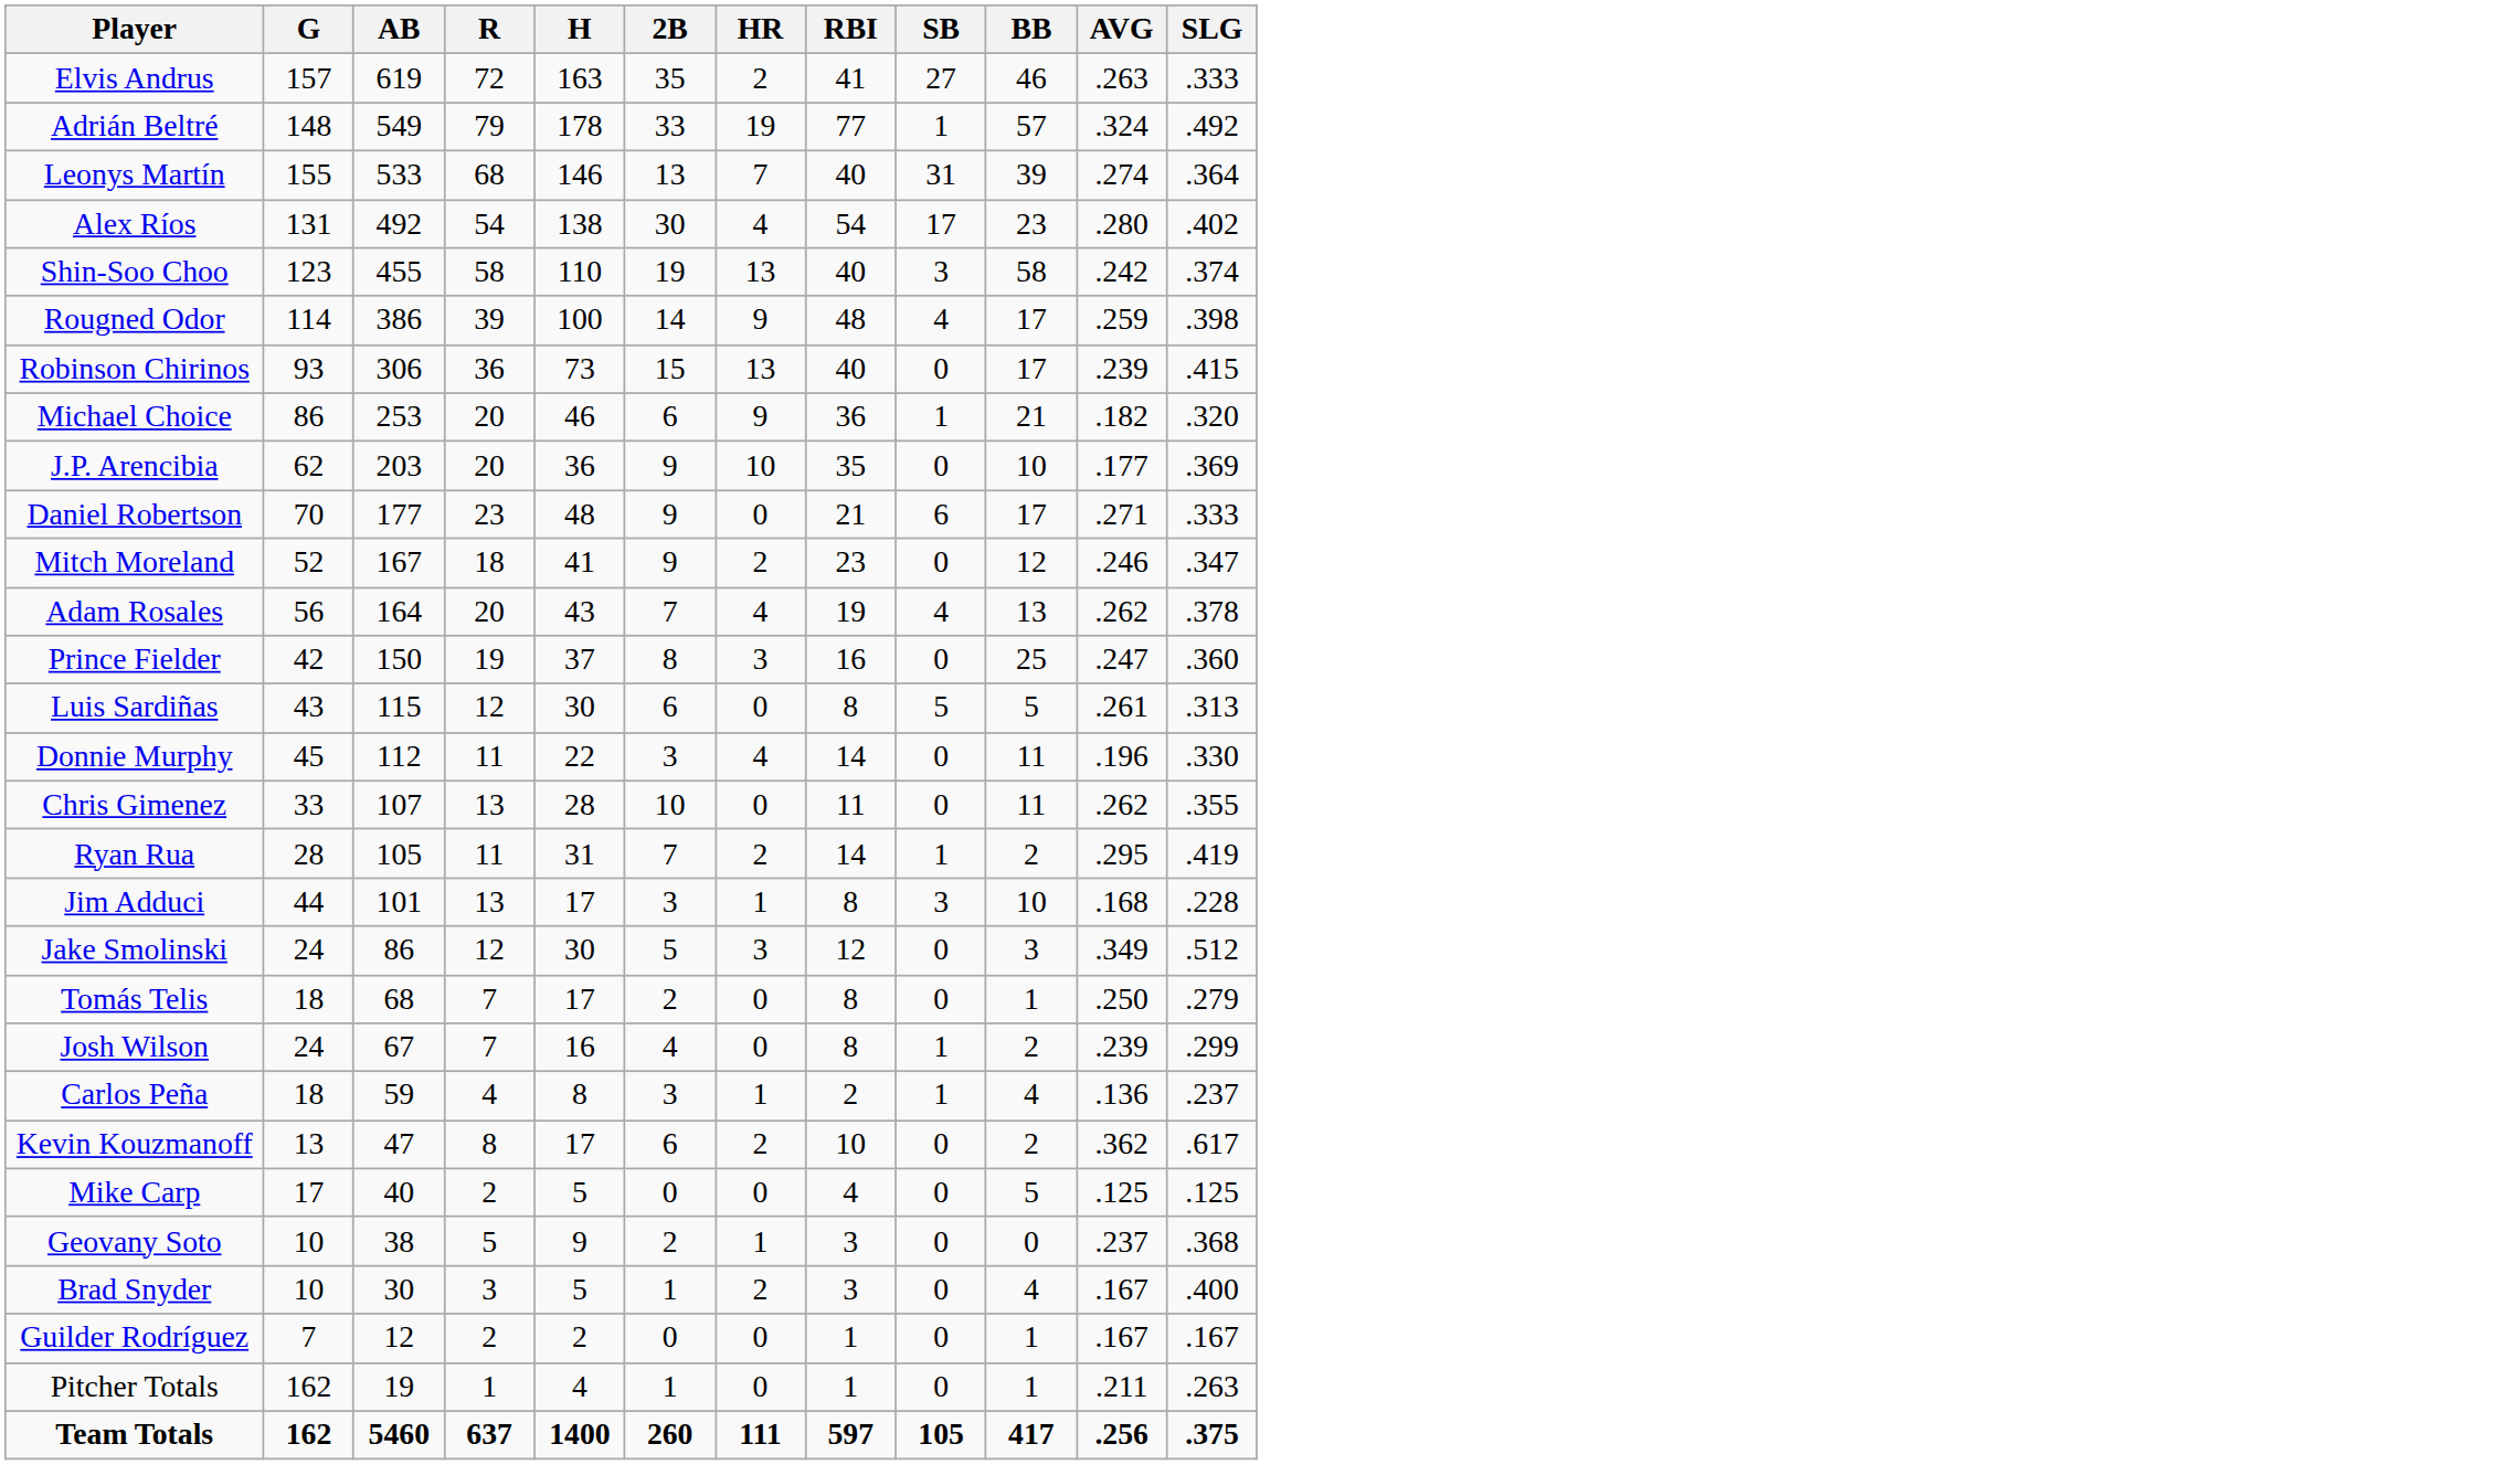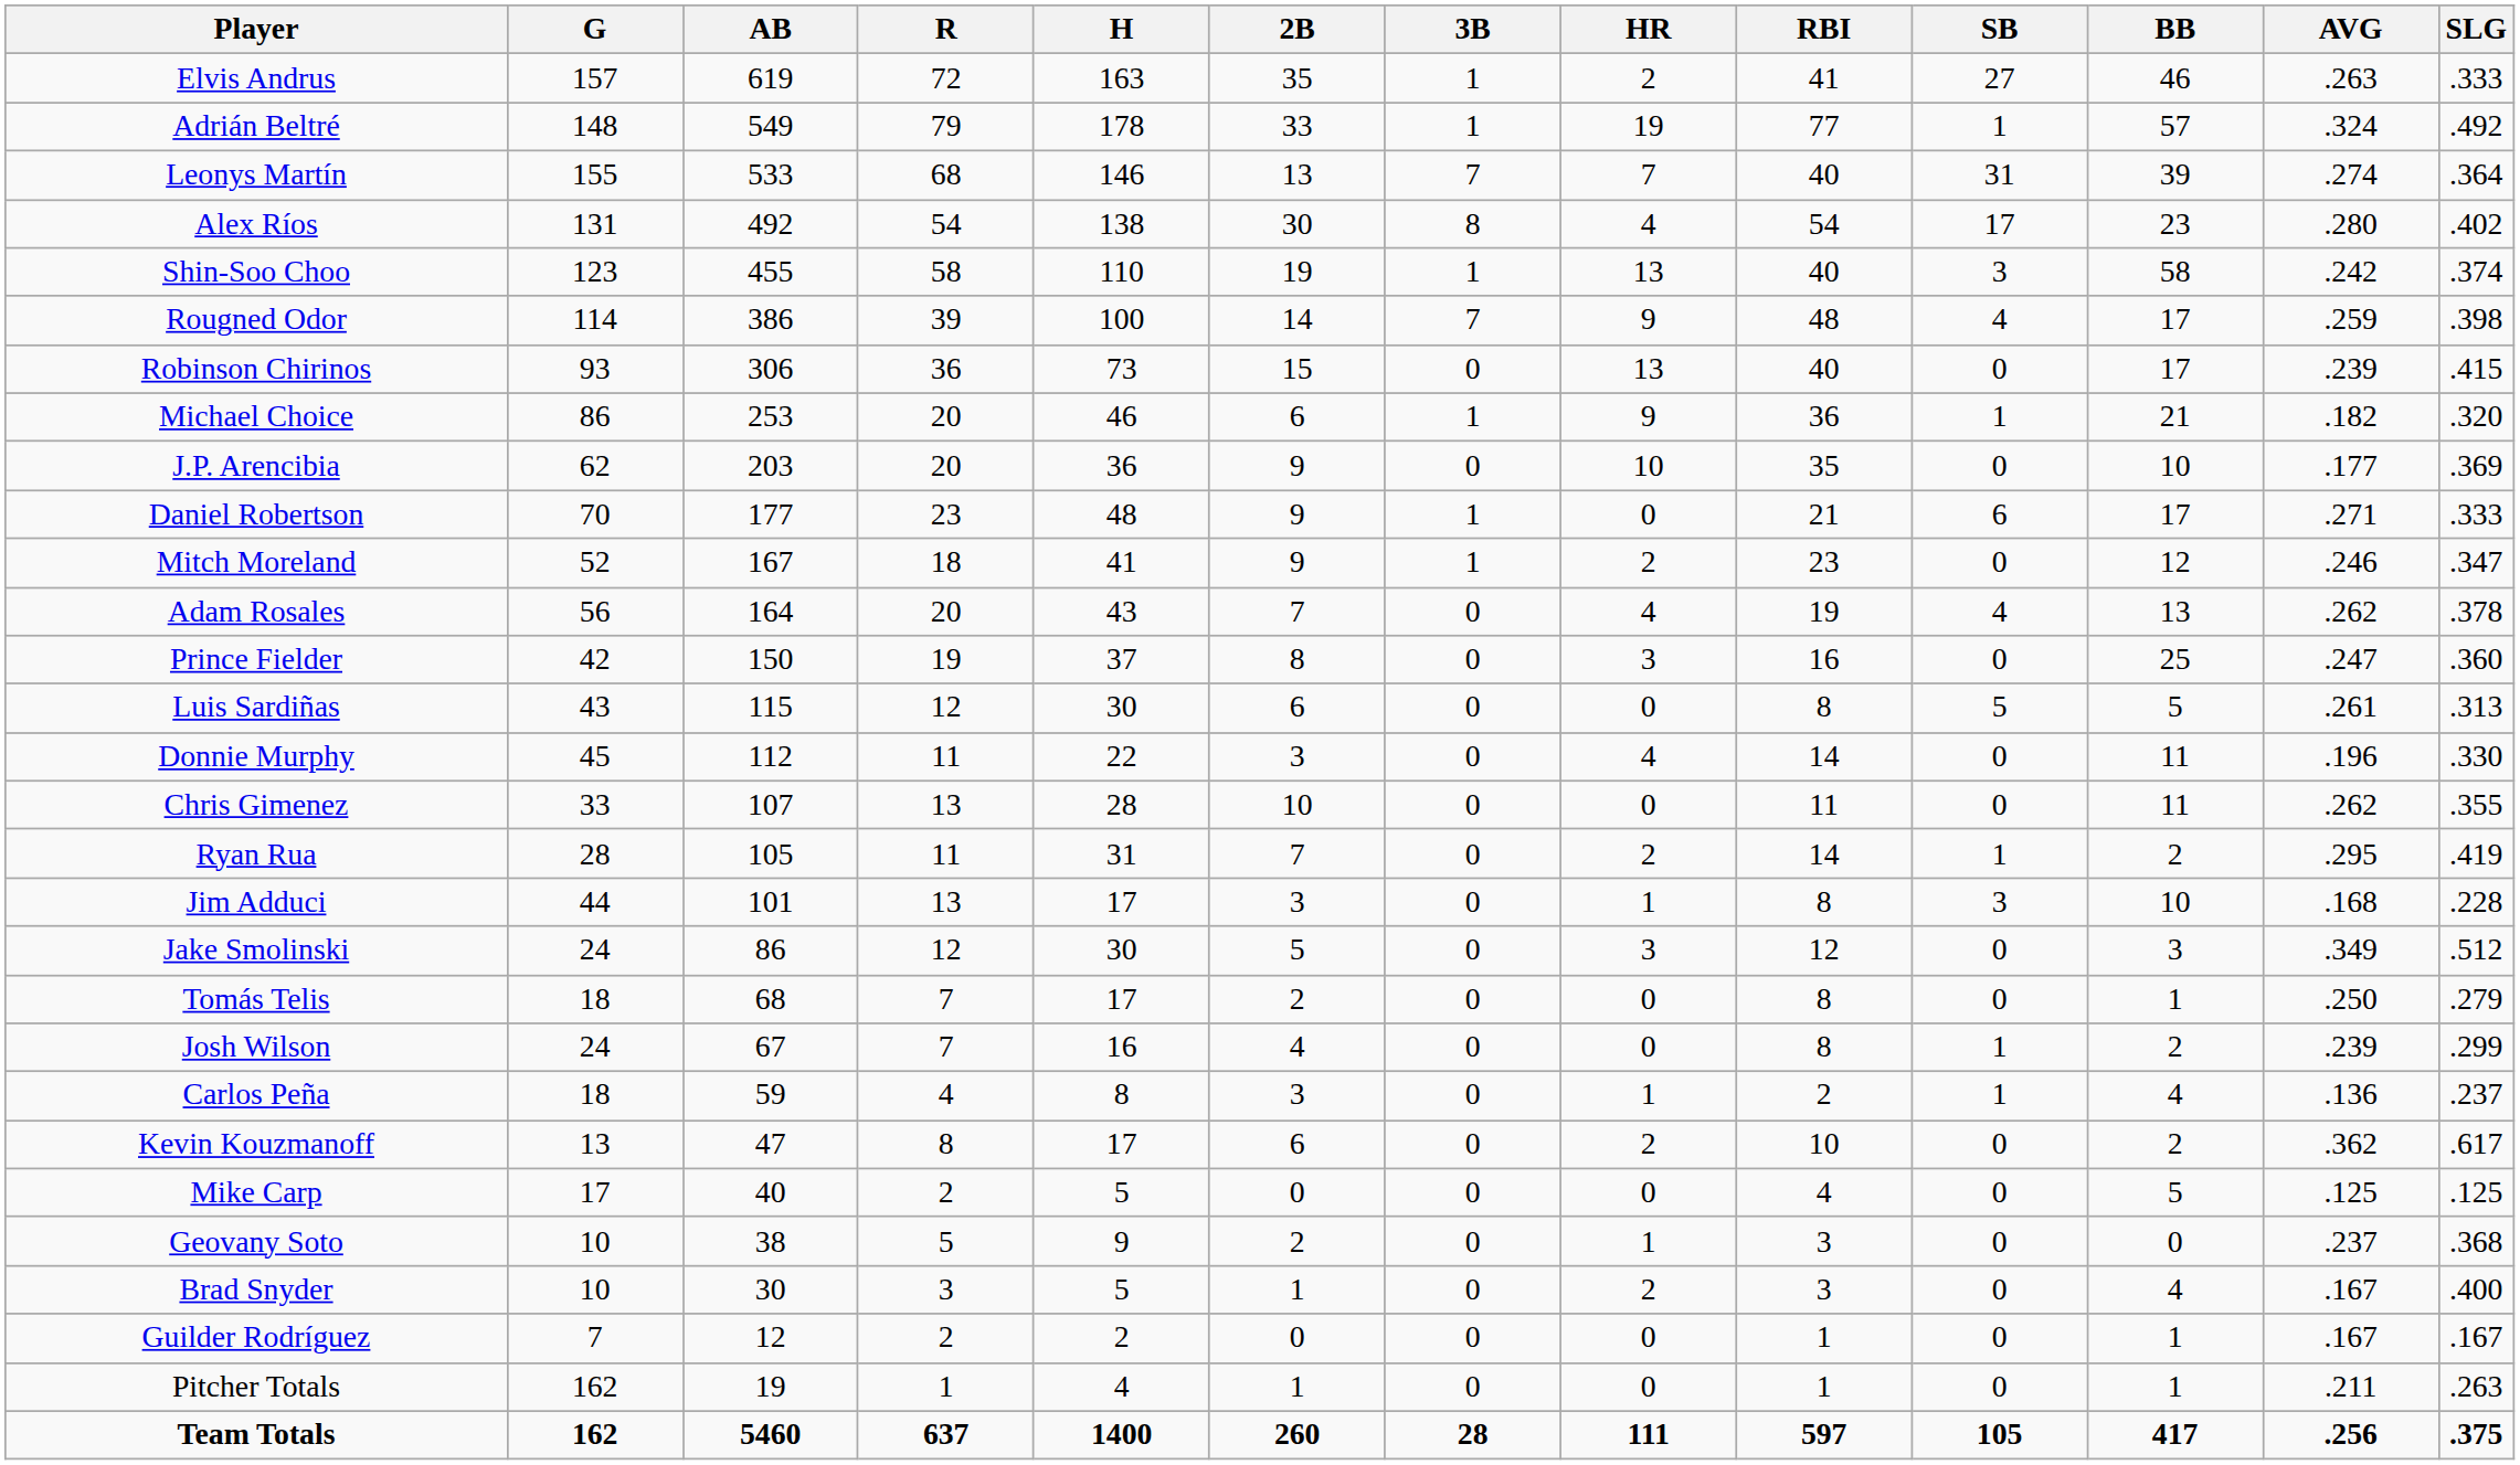 <table class=wikitable style="text-align:center">
 <tr>
 <th bgcolor=#DDDDFF; width="20%">Player</th>
 <th bgcolor=#DDDDFF; width="7%">G</th>
 <th bgcolor=#DDDDFF; width="7%">AB</th>
 <th bgcolor=#DDDDFF; width="7%">R</th>
 <th bgcolor=#DDDDFF; width="7%">H</th>
 <th bgcolor=#DDDDFF; width="7%">2B</th>
+<th bgcolor=#DDDDFF; width="7%">3B</th>
 <th bgcolor=#DDDDFF; width="7%">HR</th>
 <th bgcolor=#DDDDFF; width="7%">RBI</th>
 <th bgcolor=#DDDDFF; width="7%">SB</th>
 <th bgcolor=#DDDDFF; width="7%">BB</th>
 <th bgcolor=#DDDDFF; width="7%">AVG</th>
 <th bgcolor=#DDDDFF; width="7%">SLG</th>
 </tr>
 <tr>
 <td><a href='#'>Elvis Andrus</a></td>
 <td>157</td>
 <td>619</td>
 <td>72</td>
 <td>163</td>
 <td>35</td>
+<td>1</td>
 <td>2</td>
 <td>41</td>
 <td>27</td>
 <td>46</td>
 <td>.263</td>
 <td>.333</td>
 </tr>
 <tr>
 <td><a href='#'>Adrián Beltré</a></td>
 <td>148</td>
 <td>549</td>
 <td>79</td>
 <td>178</td>
 <td>33</td>
+<td>1</td>
 <td>19</td>
 <td>77</td>
 <td>1</td>
 <td>57</td>
 <td>.324</td>
 <td>.492</td>
 </tr>
 <tr>
 <td><a href='#'>Leonys Martín</a></td>
 <td>155</td>
 <td>533</td>
 <td>68</td>
 <td>146</td>
 <td>13</td>
 <td>7</td>
+<td>7</td>
 <td>40</td>
 <td>31</td>
 <td>39</td>
 <td>.274</td>
 <td>.364</td>
 </tr>
 <tr>
 <td><a href='#'>Alex Ríos</a></td>
 <td>131</td>
 <td>492</td>
 <td>54</td>
 <td>138</td>
 <td>30</td>
+<td>8</td>
 <td>4</td>
 <td>54</td>
 <td>17</td>
 <td>23</td>
 <td>.280</td>
 <td>.402</td>
 </tr>
 <tr>
 <td><a href='#'>Shin-Soo Choo</a></td>
 <td>123</td>
 <td>455</td>
 <td>58</td>
 <td>110</td>
 <td>19</td>
+<td>1</td>
 <td>13</td>
 <td>40</td>
 <td>3</td>
 <td>58</td>
 <td>.242</td>
 <td>.374</td>
 </tr>
 <tr>
 <td><a href='#'>Rougned Odor</a></td>
 <td>114</td>
 <td>386</td>
 <td>39</td>
 <td>100</td>
 <td>14</td>
+<td>7</td>
 <td>9</td>
 <td>48</td>
 <td>4</td>
 <td>17</td>
 <td>.259</td>
 <td>.398</td>
 </tr>
 <tr>
 <td><a href='#'>Robinson Chirinos</a></td>
 <td>93</td>
 <td>306</td>
 <td>36</td>
 <td>73</td>
 <td>15</td>
+<td>0</td>
 <td>13</td>
 <td>40</td>
 <td>0</td>
 <td>17</td>
 <td>.239</td>
 <td>.415</td>
 </tr>
 <tr>
 <td><a href='#'>Michael Choice</a></td>
 <td>86</td>
 <td>253</td>
 <td>20</td>
 <td>46</td>
 <td>6</td>
+<td>1</td>
 <td>9</td>
 <td>36</td>
 <td>1</td>
 <td>21</td>
 <td>.182</td>
 <td>.320</td>
 </tr>
 <tr>
 <td><a href='#'>J.P. Arencibia</a></td>
 <td>62</td>
 <td>203</td>
 <td>20</td>
 <td>36</td>
 <td>9</td>
+<td>0</td>
 <td>10</td>
 <td>35</td>
 <td>0</td>
 <td>10</td>
 <td>.177</td>
 <td>.369</td>
 </tr>
 <tr>
 <td><a href='#'>Daniel Robertson</a></td>
 <td>70</td>
 <td>177</td>
 <td>23</td>
 <td>48</td>
 <td>9</td>
+<td>1</td>
 <td>0</td>
 <td>21</td>
 <td>6</td>
 <td>17</td>
 <td>.271</td>
 <td>.333</td>
 </tr>
 <tr>
 <td><a href='#'>Mitch Moreland</a></td>
 <td>52</td>
 <td>167</td>
 <td>18</td>
 <td>41</td>
 <td>9</td>
+<td>1</td>
 <td>2</td>
 <td>23</td>
 <td>0</td>
 <td>12</td>
 <td>.246</td>
 <td>.347</td>
 </tr>
 <tr>
 <td><a href='#'>Adam Rosales</a></td>
 <td>56</td>
 <td>164</td>
 <td>20</td>
 <td>43</td>
 <td>7</td>
+<td>0</td>
 <td>4</td>
 <td>19</td>
 <td>4</td>
 <td>13</td>
 <td>.262</td>
 <td>.378</td>
 </tr>
 <tr>
 <td><a href='#'>Prince Fielder</a></td>
 <td>42</td>
 <td>150</td>
 <td>19</td>
 <td>37</td>
 <td>8</td>
+<td>0</td>
 <td>3</td>
 <td>16</td>
 <td>0</td>
 <td>25</td>
 <td>.247</td>
 <td>.360</td>
 </tr>
 <tr>
 <td><a href='#'>Luis Sardiñas</a></td>
 <td>43</td>
 <td>115</td>
 <td>12</td>
 <td>30</td>
 <td>6</td>
 <td>0</td>
+<td>0</td>
 <td>8</td>
 <td>5</td>
 <td>5</td>
 <td>.261</td>
 <td>.313</td>
 </tr>
 <tr>
 <td><a href='#'>Donnie Murphy</a></td>
 <td>45</td>
 <td>112</td>
 <td>11</td>
 <td>22</td>
 <td>3</td>
+<td>0</td>
 <td>4</td>
 <td>14</td>
 <td>0</td>
 <td>11</td>
 <td>.196</td>
 <td>.330</td>
 </tr>
 <tr>
 <td><a href='#'>Chris Gimenez</a></td>
 <td>33</td>
 <td>107</td>
 <td>13</td>
 <td>28</td>
 <td>10</td>
 <td>0</td>
+<td>0</td>
 <td>11</td>
 <td>0</td>
 <td>11</td>
 <td>.262</td>
 <td>.355</td>
 </tr>
 <tr>
 <td><a href='#'>Ryan Rua</a></td>
 <td>28</td>
 <td>105</td>
 <td>11</td>
 <td>31</td>
 <td>7</td>
+<td>0</td>
 <td>2</td>
 <td>14</td>
 <td>1</td>
 <td>2</td>
 <td>.295</td>
 <td>.419</td>
 </tr>
 <tr>
 <td><a href='#'>Jim Adduci</a></td>
 <td>44</td>
 <td>101</td>
 <td>13</td>
 <td>17</td>
 <td>3</td>
+<td>0</td>
 <td>1</td>
 <td>8</td>
 <td>3</td>
 <td>10</td>
 <td>.168</td>
 <td>.228</td>
 </tr>
 <tr>
 <td><a href='#'>Jake Smolinski</a></td>
 <td>24</td>
 <td>86</td>
 <td>12</td>
 <td>30</td>
 <td>5</td>
+<td>0</td>
 <td>3</td>
 <td>12</td>
 <td>0</td>
 <td>3</td>
 <td>.349</td>
 <td>.512</td>
 </tr>
 <tr>
 <td><a href='#'>Tomás Telis</a></td>
 <td>18</td>
 <td>68</td>
 <td>7</td>
 <td>17</td>
 <td>2</td>
 <td>0</td>
+<td>0</td>
 <td>8</td>
 <td>0</td>
 <td>1</td>
 <td>.250</td>
 <td>.279</td>
 </tr>
 <tr>
 <td><a href='#'>Josh Wilson</a></td>
 <td>24</td>
 <td>67</td>
 <td>7</td>
 <td>16</td>
 <td>4</td>
 <td>0</td>
+<td>0</td>
 <td>8</td>
 <td>1</td>
 <td>2</td>
 <td>.239</td>
 <td>.299</td>
 </tr>
 <tr>
 <td><a href='#'>Carlos Peña</a></td>
 <td>18</td>
 <td>59</td>
 <td>4</td>
 <td>8</td>
 <td>3</td>
+<td>0</td>
 <td>1</td>
 <td>2</td>
 <td>1</td>
 <td>4</td>
 <td>.136</td>
 <td>.237</td>
 </tr>
 <tr>
 <td><a href='#'>Kevin Kouzmanoff</a></td>
 <td>13</td>
 <td>47</td>
 <td>8</td>
 <td>17</td>
 <td>6</td>
+<td>0</td>
 <td>2</td>
 <td>10</td>
 <td>0</td>
 <td>2</td>
 <td>.362</td>
 <td>.617</td>
 </tr>
 <tr>
 <td><a href='#'>Mike Carp</a></td>
 <td>17</td>
 <td>40</td>
 <td>2</td>
 <td>5</td>
 <td>0</td>
 <td>0</td>
+<td>0</td>
 <td>4</td>
 <td>0</td>
 <td>5</td>
 <td>.125</td>
 <td>.125</td>
 </tr>
 <tr>
 <td><a href='#'>Geovany Soto</a></td>
 <td>10</td>
 <td>38</td>
 <td>5</td>
 <td>9</td>
 <td>2</td>
+<td>0</td>
 <td>1</td>
 <td>3</td>
 <td>0</td>
 <td>0</td>
 <td>.237</td>
 <td>.368</td>
 </tr>
 <tr>
 <td><a href='#'>Brad Snyder</a></td>
 <td>10</td>
 <td>30</td>
 <td>3</td>
 <td>5</td>
 <td>1</td>
+<td>0</td>
 <td>2</td>
 <td>3</td>
 <td>0</td>
 <td>4</td>
 <td>.167</td>
 <td>.400</td>
 </tr>
 <tr>
 <td><a href='#'>Guilder Rodríguez</a></td>
 <td>7</td>
 <td>12</td>
 <td>2</td>
 <td>2</td>
+<td>0</td>
 <td>0</td>
 <td>0</td>
 <td>1</td>
 <td>0</td>
 <td>1</td>
 <td>.167</td>
 <td>.167</td>
 </tr>
 <tr>
 <td>Pitcher Totals</td>
 <td>162</td>
 <td>19</td>
 <td>1</td>
 <td>4</td>
 <td>1</td>
 <td>0</td>
+<td>0</td>
 <td>1</td>
 <td>0</td>
 <td>1</td>
 <td>.211</td>
 <td>.263</td>
 </tr>
 <tr>
 <td><strong>Team Totals</strong></td>
 <td><strong>162</strong></td>
 <td><strong>5460</strong></td>
 <td><strong>637</strong></td>
 <td><strong>1400</strong></td>
 <td><strong>260</strong></td>
+<td><strong>28</strong></td>
 <td><strong>111</strong></td>
 <td><strong>597</strong></td>
 <td><strong>105</strong></td>
 <td><strong>417</strong></td>
 <td><strong>.256</strong></td>
 <td><strong>.375</strong></td>
 </tr>
 </table>
